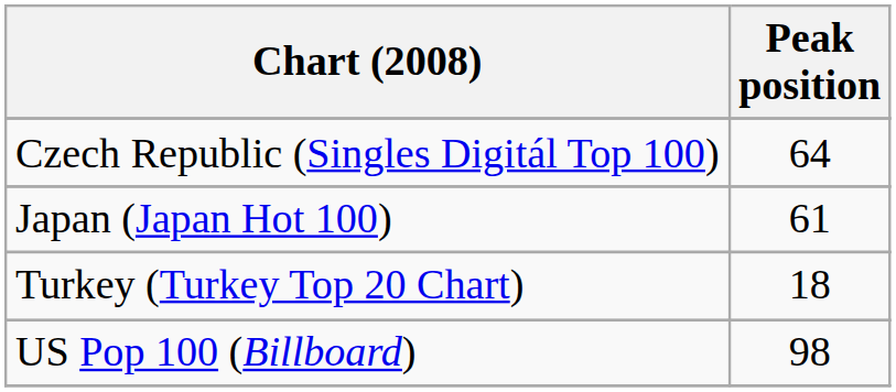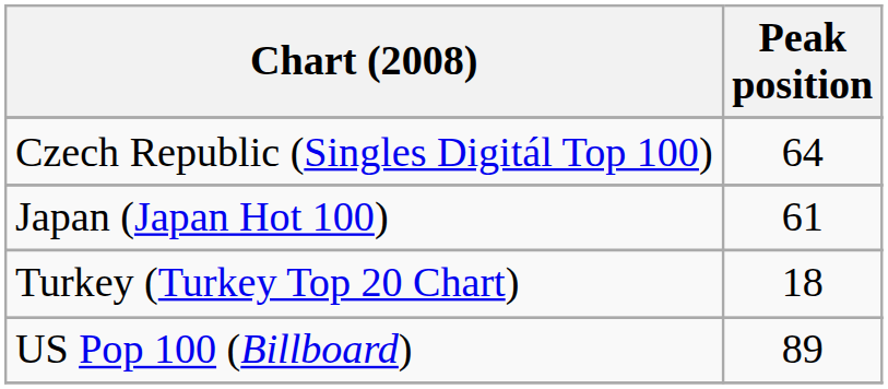 <table class="wikitable sortable">
 <tr>
 <th>Chart (2008)</th>
 <th>Peak<br>position</th>
 </tr>
 <tr>
 </tr>
 <tr>
 </tr>
 <tr>
 </tr>
 <tr>
 <td>Czech Republic (<a href='#'>Singles Digitál Top 100</a>)</td>
 <td align=center>64</td>
 </tr>
 <tr>
 </tr>
 <tr>
 <td>Japan (<a href='#'>Japan Hot 100</a>)</td>
 <td align=center>61</td>
 </tr>
 <tr>
 </tr>
 <tr>
 <td align="left">Turkey (<a href='#'>Turkey Top 20 Chart</a>)</td>
 <td align="center">18</td>
 </tr>
 <tr>
 </tr>
 <tr>
 <td>US <a href='#'>Pop 100</a> (<em><a href='#'>Billboard</a></em>)</td>
-<td align=center>98</td>
+<td align=center>89</td>
 </tr>
 <tr>
 </tr>
 </table>
